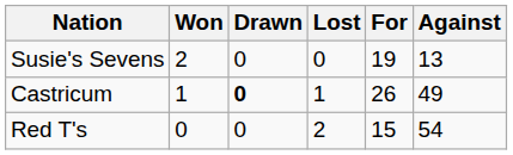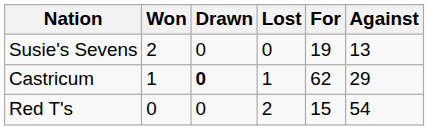 <table class="wikitable">
 <tr>
 <th>Nation</th>
 <th>Won</th>
 <th>Drawn</th>
 <th>Lost</th>
 <th>For</th>
 <th>Against</th>
 </tr>
 <tr>
 <td>Susie's Sevens</td>
 <td>2</td>
 <td>0</td>
 <td>0</td>
 <td>19</td>
 <td>13</td>
 </tr>
 <tr>
 <td>Castricum</td>
 <td>1</td>
 <td><strong>0</strong></td>
 <td>1</td>
-<td>26</td>
-<td>49</td>
+<td>62</td>
+<td>29</td>
 </tr>
 <tr>
 <td>Red T's</td>
 <td>0</td>
 <td>0</td>
 <td>2</td>
 <td>15</td>
 <td>54</td>
 </tr>
 </table>
